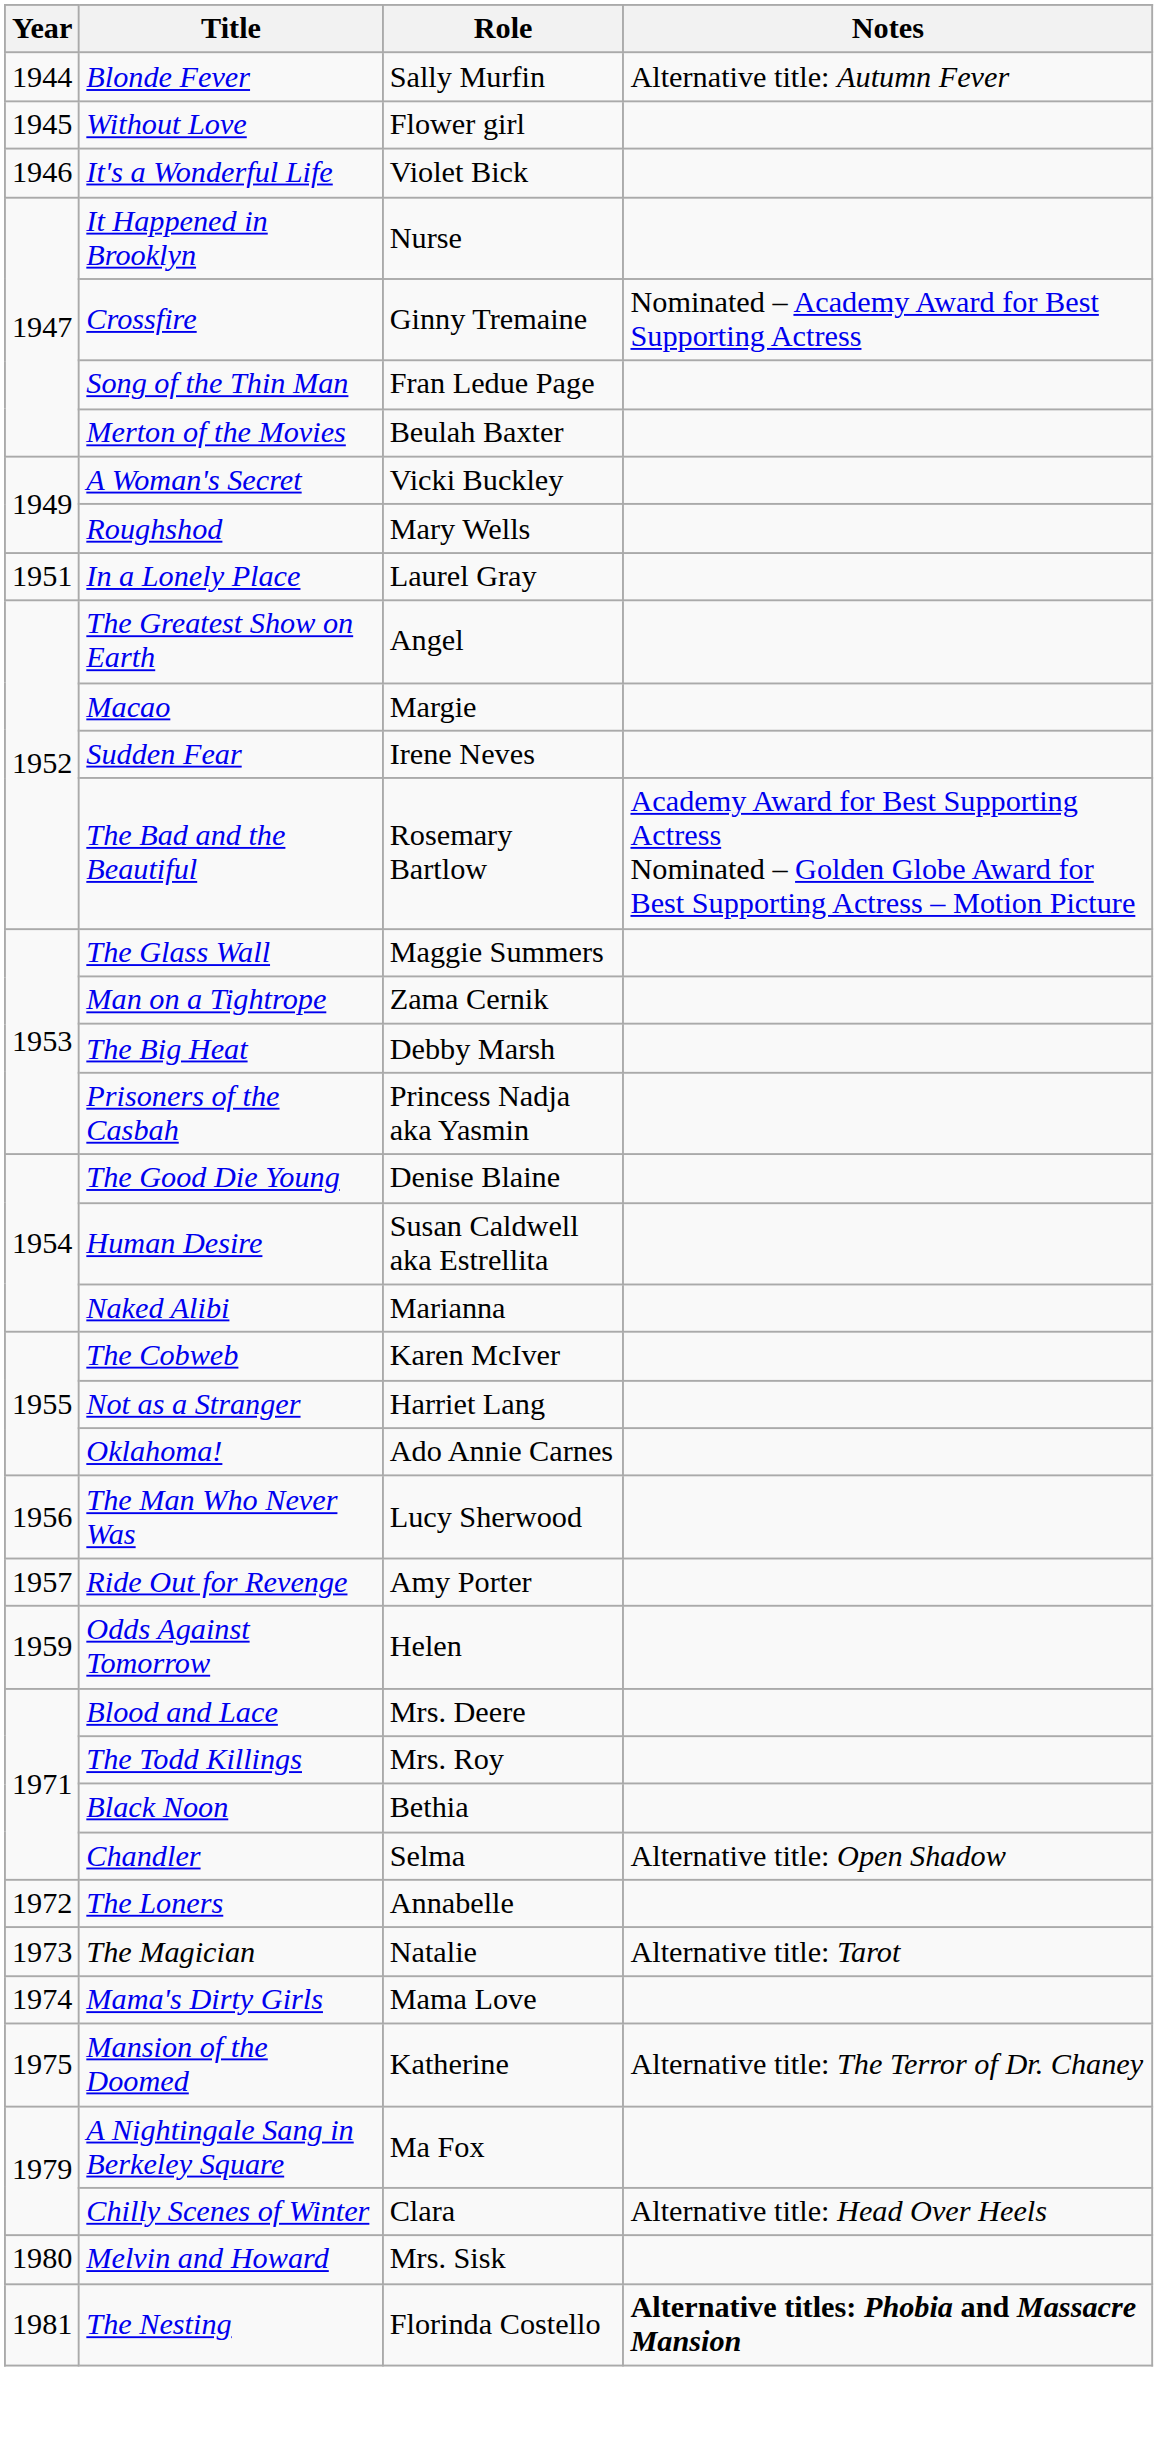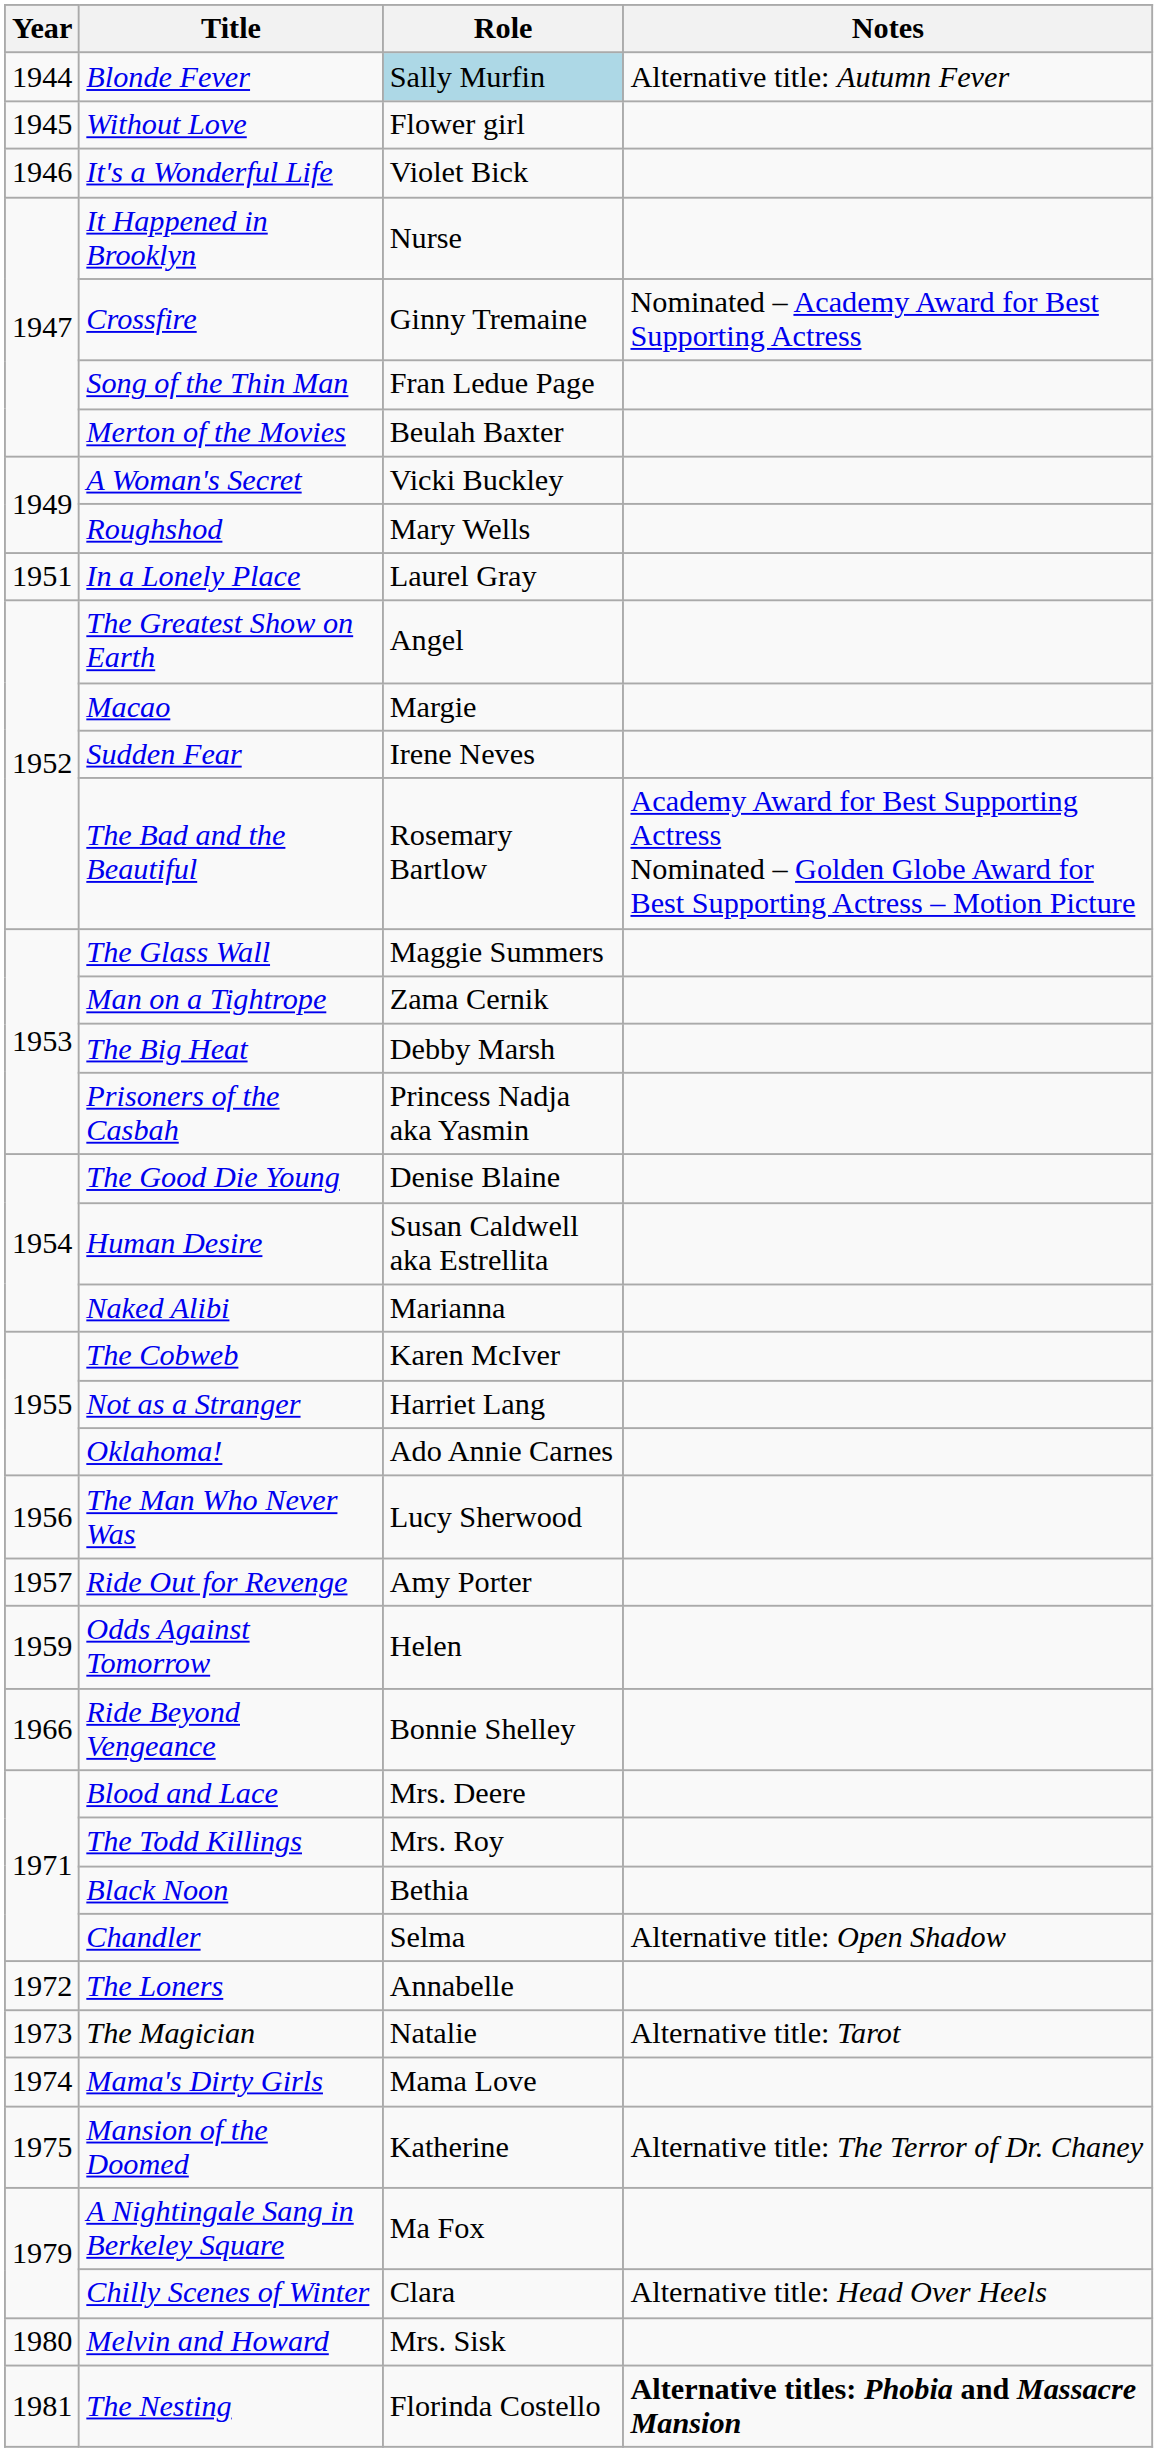 <table class="wikitable sortable">
 <tr>
 <th>Year</th>
 <th>Title</th>
 <th>Role</th>
 <th class="unsortable">Notes</th>
 </tr>
 <tr>
 <td>1944</td>
 <td><em><a href='#'>Blonde Fever</a></em></td>
-<td>Sally Murfin</td>
+<td style="background: lightblue;">Sally Murfin</td>
 <td>Alternative title: <em>Autumn Fever</em></td>
 </tr>
 <tr>
 <td>1945</td>
 <td><em><a href='#'>Without Love</a></em></td>
 <td>Flower girl</td>
 <td></td>
 </tr>
 <tr>
 <td>1946</td>
 <td><em><a href='#'>It's a Wonderful Life</a></em></td>
 <td>Violet Bick</td>
 <td></td>
 </tr>
 <tr>
 <td rowspan=4>1947</td>
 <td><em><a href='#'>It Happened in Brooklyn</a></em></td>
 <td>Nurse</td>
 <td></td>
 </tr>
 <tr>
 <td><em><a href='#'>Crossfire</a></em></td>
 <td>Ginny Tremaine</td>
 <td>Nominated – <a href='#'>Academy Award for Best Supporting Actress</a></td>
 </tr>
 <tr>
 <td><em><a href='#'>Song of the Thin Man</a></em></td>
 <td>Fran Ledue Page</td>
 <td></td>
 </tr>
 <tr>
 <td><em><a href='#'>Merton of the Movies</a></em></td>
 <td>Beulah Baxter</td>
 <td></td>
 </tr>
 <tr>
 <td rowspan=2>1949</td>
 <td><em><a href='#'>A Woman's Secret</a></em></td>
 <td>Vicki Buckley</td>
 <td></td>
 </tr>
 <tr>
 <td><em><a href='#'>Roughshod</a></em></td>
 <td>Mary Wells</td>
 <td></td>
 </tr>
 <tr>
 <td>1951</td>
 <td><em><a href='#'>In a Lonely Place</a></em></td>
 <td>Laurel Gray</td>
 <td></td>
 </tr>
 <tr>
 <td rowspan=4>1952</td>
 <td><em><a href='#'>The Greatest Show on Earth</a></em></td>
 <td>Angel</td>
 <td></td>
 </tr>
 <tr>
 <td><em><a href='#'>Macao</a></em></td>
 <td>Margie</td>
 <td></td>
 </tr>
 <tr>
 <td><em><a href='#'>Sudden Fear</a></em></td>
 <td>Irene Neves</td>
 <td></td>
 </tr>
 <tr>
 <td><em><a href='#'>The Bad and the Beautiful</a></em></td>
 <td>Rosemary Bartlow</td>
 <td><a href='#'>Academy Award for Best Supporting Actress</a><br>Nominated – <a href='#'>Golden Globe Award for Best Supporting Actress – Motion Picture</a></td>
 </tr>
 <tr>
 <td rowspan=4>1953</td>
 <td><em><a href='#'>The Glass Wall</a></em></td>
 <td>Maggie Summers</td>
 <td></td>
 </tr>
 <tr>
 <td><em><a href='#'>Man on a Tightrope</a></em></td>
 <td>Zama Cernik</td>
 <td></td>
 </tr>
 <tr>
 <td><em><a href='#'>The Big Heat</a></em></td>
 <td>Debby Marsh</td>
 <td></td>
 </tr>
 <tr>
 <td><em><a href='#'>Prisoners of the Casbah</a></em></td>
 <td>Princess Nadja aka Yasmin</td>
 <td></td>
 </tr>
 <tr>
 <td rowspan=3>1954</td>
 <td><em><a href='#'>The Good Die Young</a></em></td>
 <td>Denise Blaine</td>
 <td></td>
 </tr>
 <tr>
 <td><em><a href='#'>Human Desire</a></em></td>
 <td>Susan Caldwell aka Estrellita</td>
 <td></td>
 </tr>
 <tr>
 <td><em><a href='#'>Naked Alibi</a></em></td>
 <td>Marianna</td>
 <td></td>
 </tr>
 <tr>
 <td rowspan=3>1955</td>
 <td><em><a href='#'>The Cobweb</a></em></td>
 <td>Karen McIver</td>
 <td></td>
 </tr>
 <tr>
 <td><em><a href='#'>Not as a Stranger</a></em></td>
 <td>Harriet Lang</td>
 <td></td>
 </tr>
 <tr>
 <td><em><a href='#'>Oklahoma!</a></em></td>
 <td>Ado Annie Carnes</td>
 <td></td>
 </tr>
 <tr>
 <td>1956</td>
 <td><em><a href='#'>The Man Who Never Was</a></em></td>
 <td>Lucy Sherwood</td>
 <td></td>
 </tr>
 <tr>
 <td>1957</td>
 <td><em><a href='#'>Ride Out for Revenge</a></em></td>
 <td>Amy Porter</td>
 <td></td>
 </tr>
 <tr>
 <td>1959</td>
 <td><em><a href='#'>Odds Against Tomorrow</a></em></td>
 <td>Helen</td>
 <td></td>
 </tr>
 <tr>
+<td>1966</td>
+<td><em><a href='#'>Ride Beyond Vengeance</a></em></td>
+<td>Bonnie Shelley</td>
+<td></td>
+</tr>
+<tr>
 <td rowspan=4>1971</td>
 <td><em><a href='#'>Blood and Lace</a></em></td>
 <td>Mrs. Deere</td>
 <td></td>
 </tr>
 <tr>
 <td><em><a href='#'>The Todd Killings</a></em></td>
 <td>Mrs. Roy</td>
 <td></td>
 </tr>
 <tr>
 <td><em><a href='#'>Black Noon</a></em></td>
 <td>Bethia</td>
 <td></td>
 </tr>
 <tr>
 <td><em><a href='#'>Chandler</a></em></td>
 <td>Selma</td>
 <td>Alternative title: <em>Open Shadow</em></td>
 </tr>
 <tr>
 <td>1972</td>
 <td><em><a href='#'>The Loners</a></em></td>
 <td>Annabelle</td>
 <td></td>
 </tr>
 <tr>
 <td>1973</td>
 <td><em>The Magician</em></td>
 <td>Natalie</td>
 <td>Alternative title: <em>Tarot</em></td>
 </tr>
 <tr>
 <td>1974</td>
 <td><em><a href='#'>Mama's Dirty Girls</a></em></td>
 <td>Mama Love</td>
 <td></td>
 </tr>
 <tr>
 <td>1975</td>
 <td><em><a href='#'>Mansion of the Doomed</a></em></td>
 <td>Katherine</td>
 <td>Alternative title: <em>The Terror of Dr. Chaney</em></td>
 </tr>
 <tr>
 <td rowspan=2>1979</td>
 <td><em><a href='#'>A Nightingale Sang in Berkeley Square</a></em></td>
 <td>Ma Fox</td>
 <td></td>
 </tr>
 <tr>
 <td><em><a href='#'>Chilly Scenes of Winter</a></em></td>
 <td>Clara</td>
 <td>Alternative title: <em>Head Over Heels</em></td>
 </tr>
 <tr>
 <td>1980</td>
 <td><em><a href='#'>Melvin and Howard</a></em></td>
 <td>Mrs. Sisk</td>
 <td></td>
 </tr>
 <tr>
 <td>1981</td>
 <td><em><a href='#'>The Nesting</a></em></td>
 <td>Florinda Costello</td>
 <td><strong>Alternative titles: <em>Phobia</em> and <em>Massacre Mansion</em></strong></td>
 </tr>
 </table>
